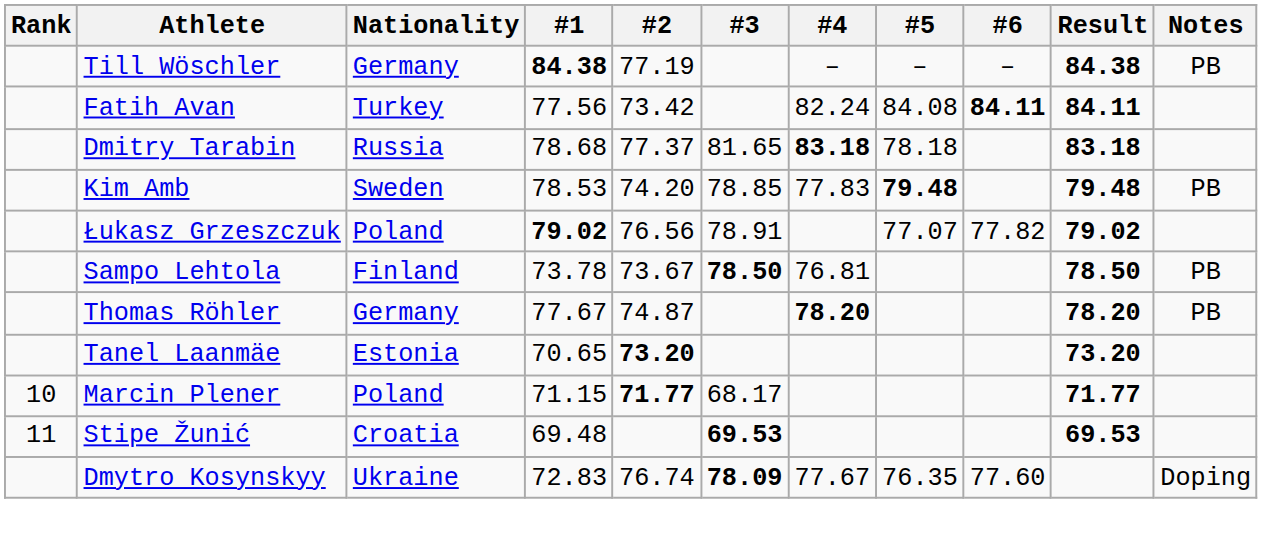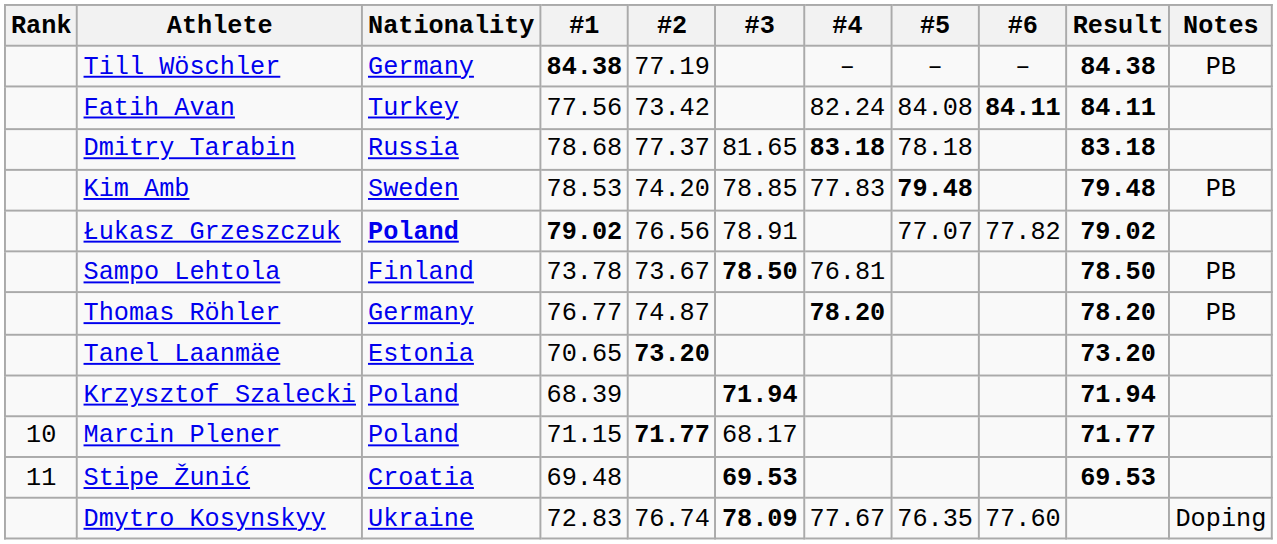 <table class="wikitable sortable" style="text-align:center">
 <tr>
 <th>Rank</th>
 <th>Athlete</th>
 <th>Nationality</th>
 <th>#1</th>
 <th>#2</th>
 <th>#3</th>
 <th>#4</th>
 <th>#5</th>
 <th>#6</th>
 <th>Result</th>
 <th>Notes</th>
 </tr>
 <tr>
 <td></td>
 <td align="left"><a href='#'>Till Wöschler</a></td>
 <td align=left> <a href='#'>Germany</a></td>
 <td><strong>84.38</strong></td>
 <td>77.19</td>
 <td></td>
 <td>–</td>
 <td>–</td>
 <td>–</td>
 <td><strong>84.38</strong></td>
 <td>PB</td>
 </tr>
 <tr>
 <td></td>
 <td align="left"><a href='#'>Fatih Avan</a></td>
 <td align=left> <a href='#'>Turkey</a></td>
 <td>77.56</td>
 <td>73.42</td>
 <td></td>
 <td>82.24</td>
 <td>84.08</td>
 <td><strong>84.11</strong></td>
 <td><strong>84.11</strong></td>
 <td></td>
 </tr>
 <tr>
 <td></td>
 <td align="left"><a href='#'>Dmitry Tarabin</a></td>
 <td align=left> <a href='#'>Russia</a></td>
 <td>78.68</td>
 <td>77.37</td>
 <td>81.65</td>
 <td><strong>83.18</strong></td>
 <td>78.18</td>
 <td></td>
 <td><strong>83.18</strong></td>
 <td></td>
 </tr>
 <tr>
 <td></td>
 <td align="left"><a href='#'>Kim Amb</a></td>
 <td align=left> <a href='#'>Sweden</a></td>
 <td>78.53</td>
 <td>74.20</td>
 <td>78.85</td>
 <td>77.83</td>
 <td><strong>79.48</strong></td>
 <td></td>
 <td><strong>79.48</strong></td>
 <td>PB</td>
 </tr>
 <tr>
 <td></td>
 <td align="left"><a href='#'>Łukasz Grzeszczuk</a></td>
-<td align=left> <a href='#'>Poland</a></td>
+<td align=left><strong> <a href='#'>Poland</a></strong></td>
 <td><strong>79.02</strong></td>
 <td>76.56</td>
 <td>78.91</td>
 <td></td>
 <td>77.07</td>
 <td>77.82</td>
 <td><strong>79.02</strong></td>
 <td></td>
 </tr>
 <tr>
 <td></td>
 <td align="left"><a href='#'>Sampo Lehtola</a></td>
 <td align=left> <a href='#'>Finland</a></td>
 <td>73.78</td>
 <td>73.67</td>
 <td><strong>78.50</strong></td>
 <td>76.81</td>
 <td></td>
 <td></td>
 <td><strong>78.50</strong></td>
 <td>PB</td>
 </tr>
 <tr>
 <td></td>
 <td align="left"><a href='#'>Thomas Röhler</a></td>
 <td align=left> <a href='#'>Germany</a></td>
-<td>77.67</td>
+<td>76.77</td>
 <td>74.87</td>
 <td></td>
 <td><strong>78.20</strong></td>
 <td></td>
 <td></td>
 <td><strong>78.20</strong></td>
 <td>PB</td>
 </tr>
 <tr>
 <td></td>
 <td align="left"><a href='#'>Tanel Laanmäe</a></td>
 <td align=left> <a href='#'>Estonia</a></td>
 <td>70.65</td>
 <td><strong>73.20</strong></td>
 <td></td>
 <td></td>
 <td></td>
 <td></td>
 <td><strong>73.20</strong></td>
+<td></td>
+</tr>
+<tr>
+<td></td>
+<td align="left"><a href='#'>Krzysztof Szalecki</a></td>
+<td align=left> <a href='#'>Poland</a></td>
+<td>68.39</td>
+<td></td>
+<td><strong>71.94</strong></td>
+<td></td>
+<td></td>
+<td></td>
+<td><strong>71.94</strong></td>
 <td></td>
 </tr>
 <tr>
 <td>10</td>
 <td align="left"><a href='#'>Marcin Plener</a></td>
 <td align=left> <a href='#'>Poland</a></td>
 <td>71.15</td>
 <td><strong>71.77</strong></td>
 <td>68.17</td>
 <td></td>
 <td></td>
 <td></td>
 <td><strong>71.77</strong></td>
 <td></td>
 </tr>
 <tr>
 <td>11</td>
 <td align="left"><a href='#'>Stipe Žunić</a></td>
 <td align=left> <a href='#'>Croatia</a></td>
 <td>69.48</td>
 <td></td>
 <td><strong>69.53</strong></td>
 <td></td>
 <td></td>
 <td></td>
 <td><strong>69.53</strong></td>
 <td></td>
 </tr>
 <tr>
 <td></td>
 <td align="left"><a href='#'>Dmytro Kosynskyy</a></td>
 <td align=left> <a href='#'>Ukraine</a></td>
 <td>72.83</td>
 <td>76.74</td>
 <td><strong>78.09</strong></td>
 <td>77.67</td>
 <td>76.35</td>
 <td>77.60</td>
 <td><strong></strong></td>
 <td>Doping</td>
 </tr>
 </table>
